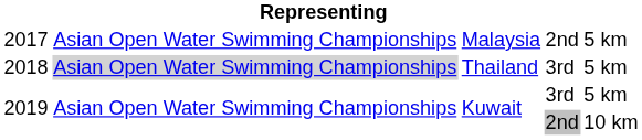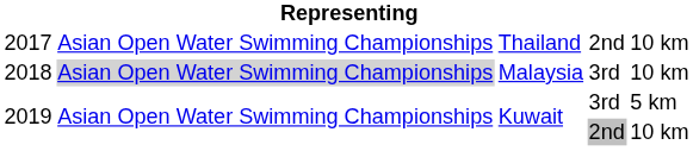 <table>
 <tr>
 <th colspan="6">Representing </th>
 </tr>
 <tr>
 <td rowspan=1>2017</td>
 <td><a href='#'>Asian Open Water Swimming Championships</a></td>
-<td><a href='#'>Malaysia</a></td>
+<td><a href='#'>Thailand</a></td>
 <td>2nd</td>
-<td>5 km</td>
+<td>10 km</td>
 <td></td>
 </tr>
 <tr>
 <td>2018</td>
 <td style="background: lightgrey;"><a href='#'>Asian Open Water Swimming Championships</a></td>
-<td><a href='#'>Thailand</a></td>
+<td><a href='#'>Malaysia</a></td>
 <td>3rd</td>
-<td>5 km</td>
+<td>10 km</td>
 <td></td>
 </tr>
 <tr>
 <td rowspan=2>2019</td>
 <td rowspan=2><a href='#'>Asian Open Water Swimming Championships</a></td>
 <td rowspan=2><a href='#'>Kuwait</a></td>
 <td>3rd</td>
 <td>5 km</td>
 <td></td>
 </tr>
 <tr>
 <td bgcolor="silver">2nd</td>
 <td>10 km</td>
 <td></td>
 </tr>
 </table>
